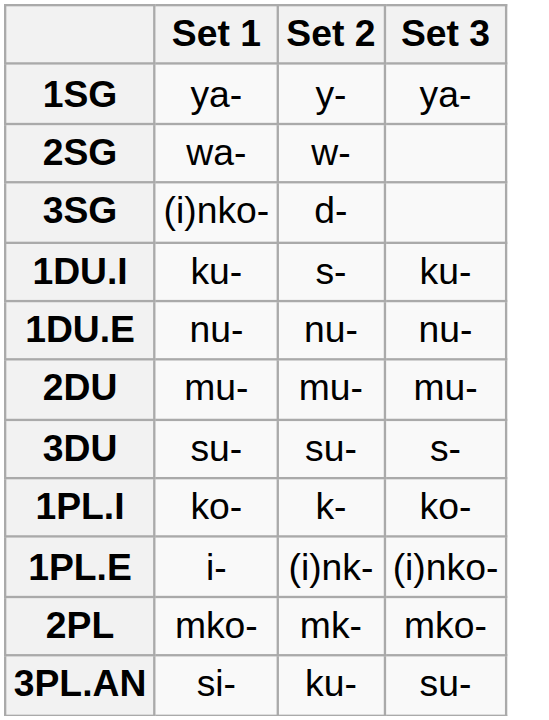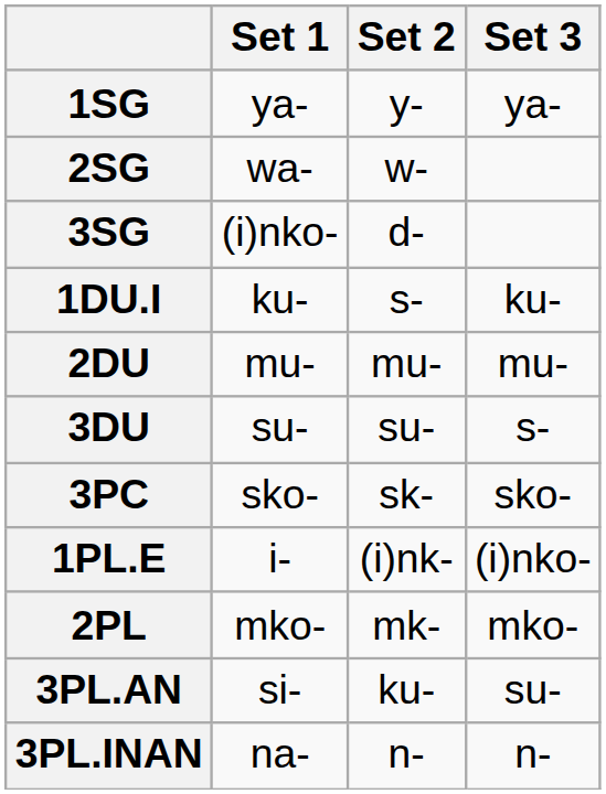 <table class="wikitable">
 <tr>
 <th></th>
 <th><strong>Set 1</strong></th>
 <th><strong>Set 2</strong></th>
 <th><strong>Set 3</strong></th>
 </tr>
 <tr>
 <th>1SG</th>
 <td align=center>ya-</td>
 <td align=center>y-</td>
 <td align=center>ya-</td>
 </tr>
 <tr>
 <th>2SG</th>
 <td align=center>wa-</td>
 <td align=center>w-</td>
 <td align=center></td>
 </tr>
 <tr>
 <th>3SG</th>
 <td align=center>(i)nko-</td>
 <td align=center>d-</td>
 <td align=center></td>
 </tr>
 <tr>
 <th>1DU.I</th>
 <td align=center>ku-</td>
 <td align=center>s-</td>
 <td align=center>ku-</td>
 </tr>
 <tr>
-<th>1DU.E</th>
-<td align=center>nu-</td>
-<td align=center>nu-</td>
-<td align=center>nu-</td>
-</tr>
-<tr>
 <th>2DU</th>
 <td align=center>mu-</td>
 <td align=center>mu-</td>
 <td align=center>mu-</td>
 </tr>
 <tr>
 <th>3DU</th>
 <td align=center>su-</td>
 <td align=center>su-</td>
 <td align=center>s-</td>
 </tr>
 <tr>
-<th>1PL.I</th>
-<td align=center>ko-</td>
-<td align=center>k-</td>
-<td align=center>ko-</td>
+<th>3PC</th>
+<td align=center>sko-</td>
+<td align=center>sk-</td>
+<td align=center>sko-</td>
 </tr>
 <tr>
 <th>1PL.E</th>
 <td align=center>i-</td>
 <td align=center>(i)nk-</td>
 <td align=center>(i)nko-</td>
 </tr>
 <tr>
 <th>2PL</th>
 <td align=center>mko-</td>
 <td align=center>mk-</td>
 <td align=center>mko-</td>
 </tr>
 <tr>
 <th>3PL.AN</th>
 <td align=center>si-</td>
 <td align=center>ku-</td>
 <td align=center>su-</td>
 </tr>
+<tr>
+<th>3PL.INAN</th>
+<td align=center>na-</td>
+<td align=center>n-</td>
+<td align=center>n-</td>
+</tr>
 </table>
